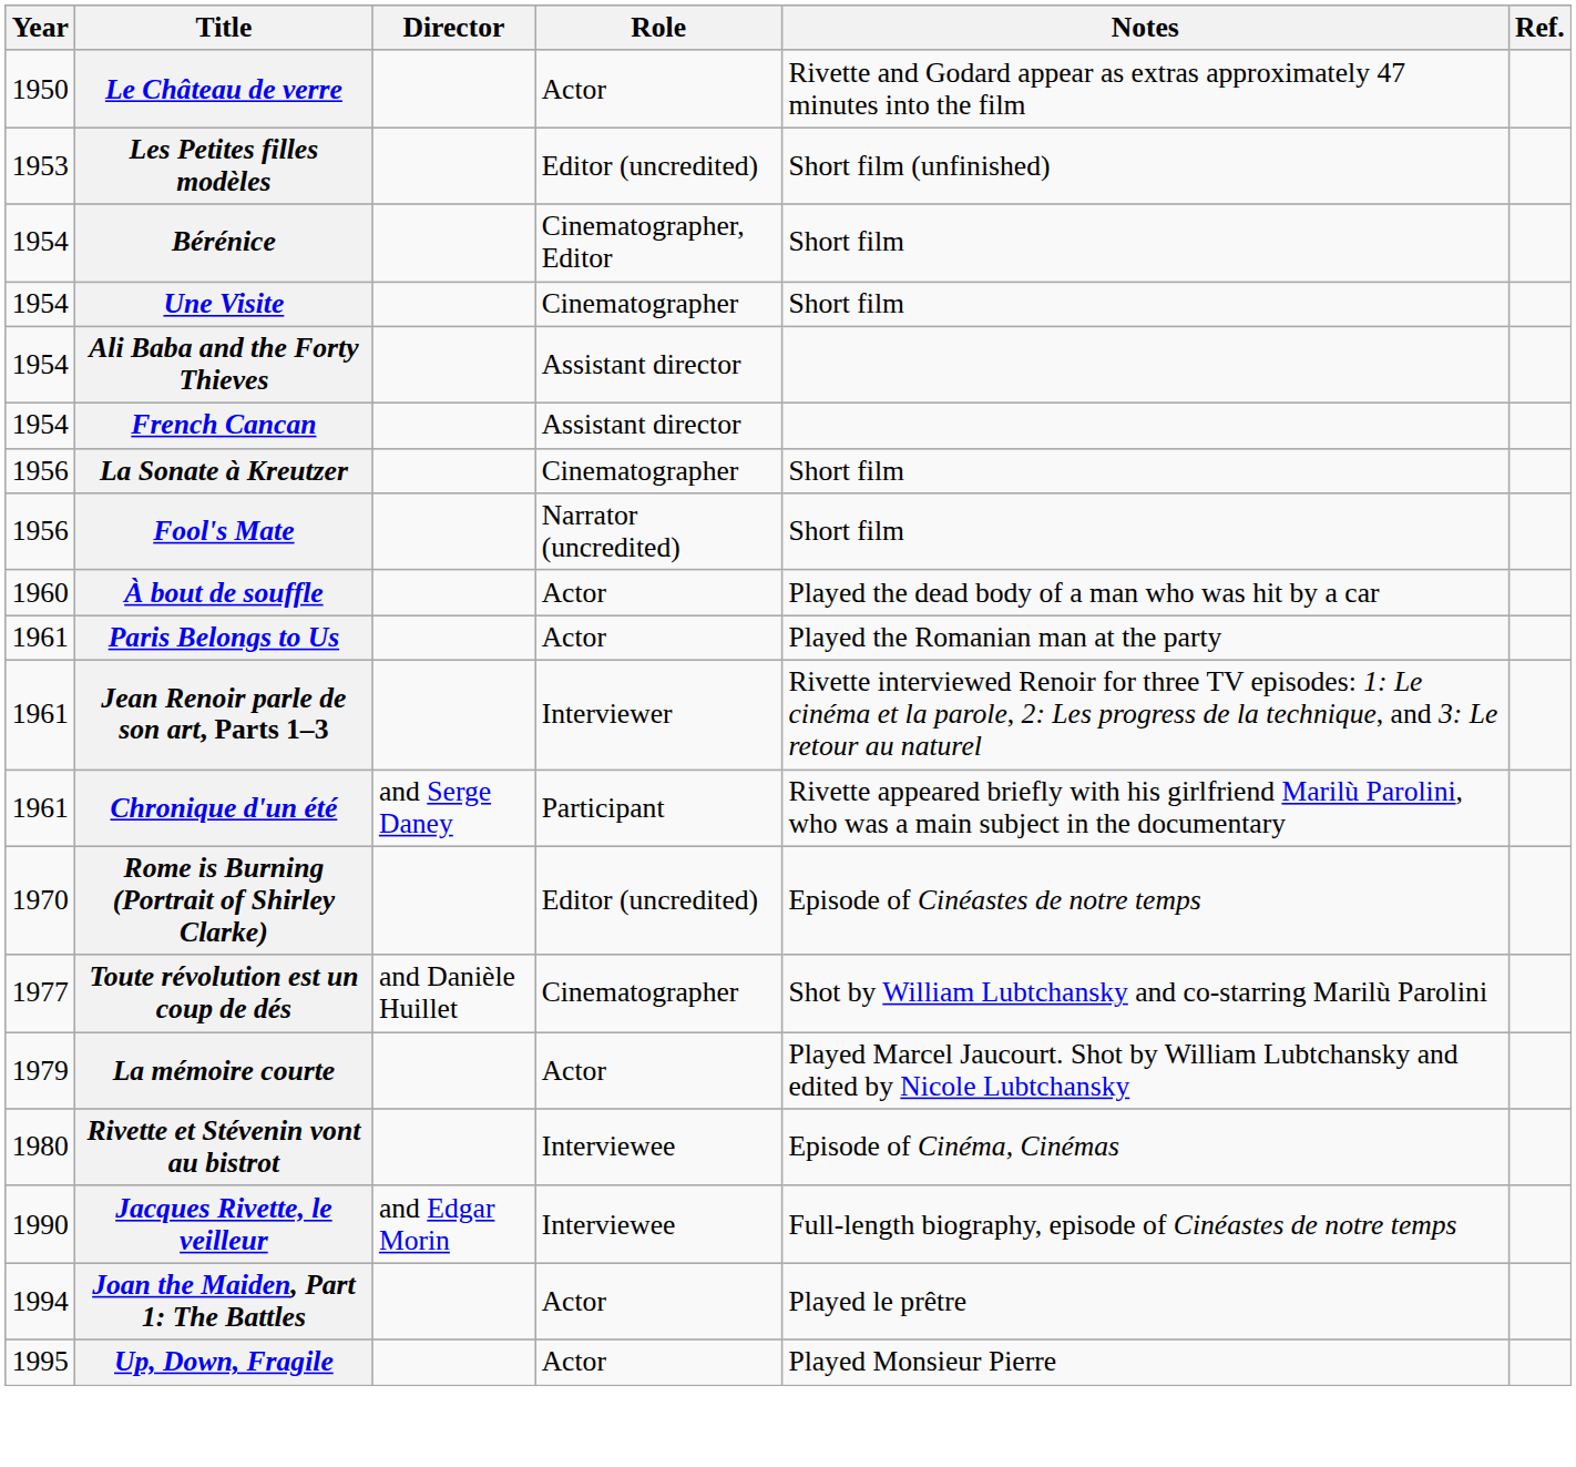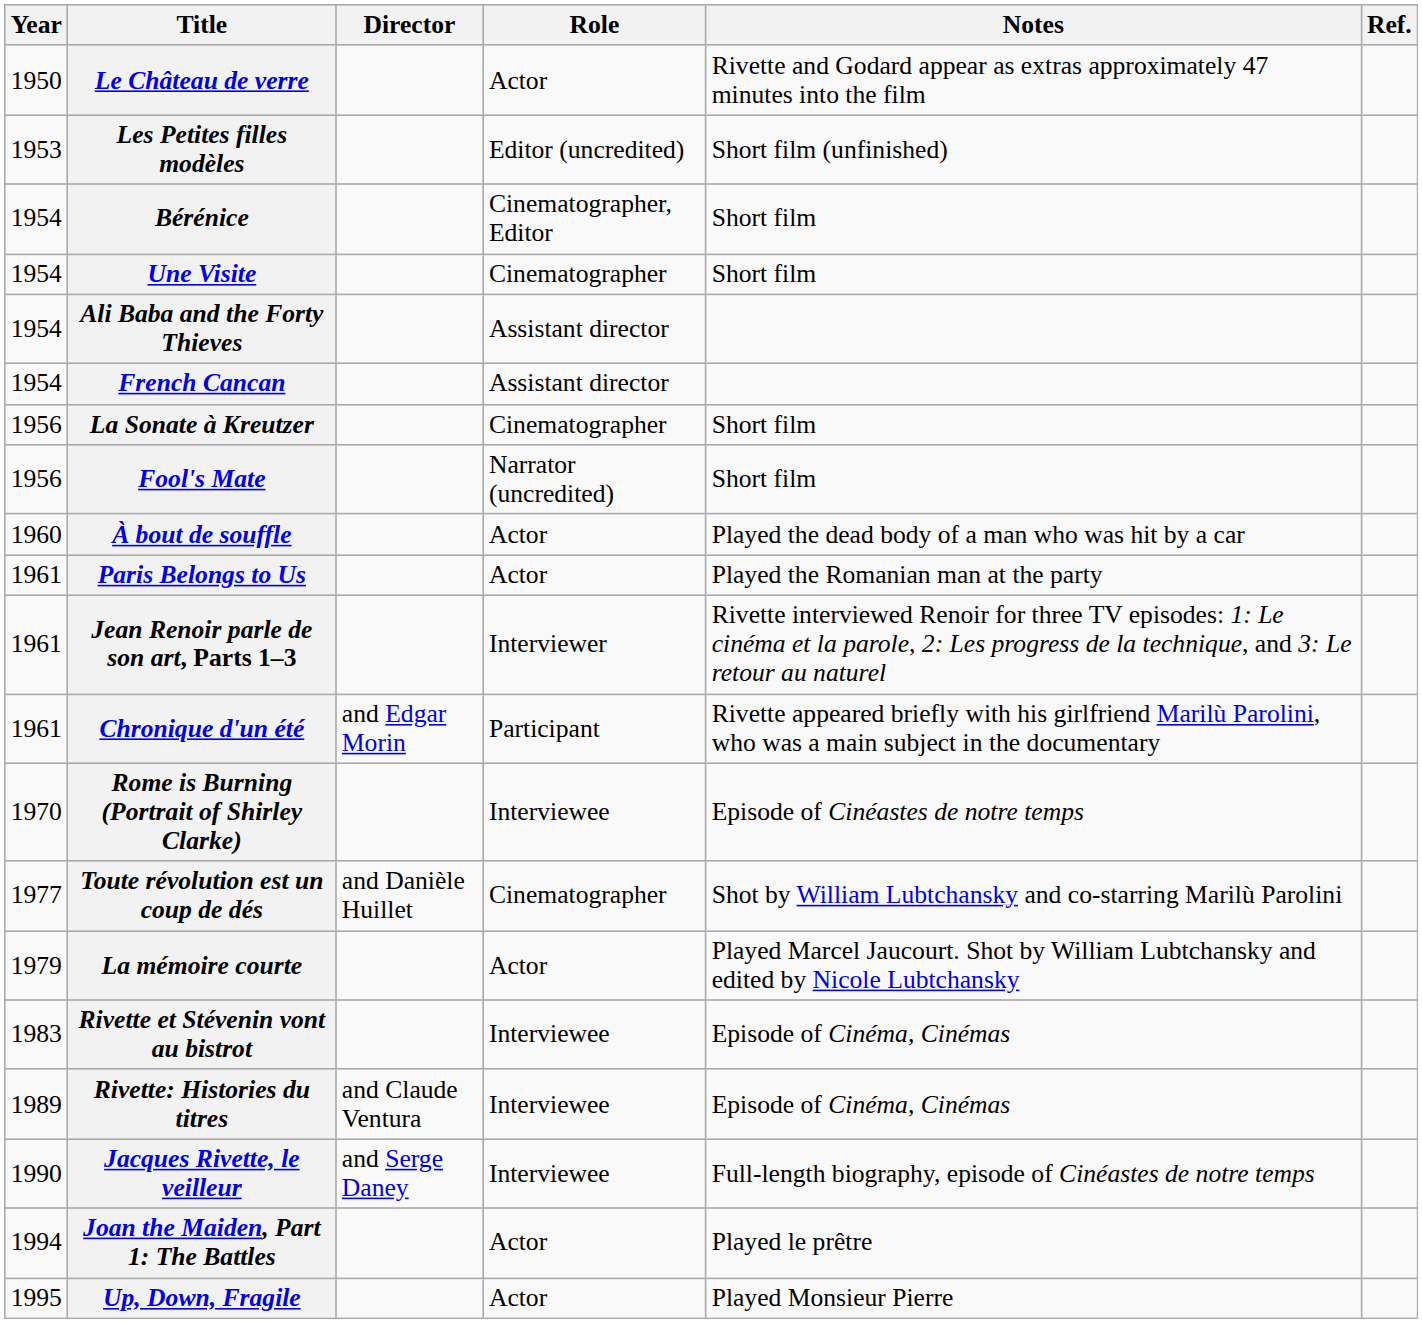 <table class="wikitable plainrowheaders sortable" style="width:100%;">
 <tr>
 <th scope="col">Year</th>
 <th scope="col">Title</th>
 <th scope="col">Director</th>
 <th scope="col">Role</th>
 <th scope="col" class="unsortable">Notes</th>
 <th scope="col" class="unsortable">Ref.</th>
 </tr>
 <tr>
 <td align="center">1950</td>
 <th scope="row"><em><a href='#'>Le Château de verre</a></em></th>
 <td></td>
 <td>Actor</td>
 <td>Rivette and Godard appear as extras approximately 47 minutes into the film</td>
 <td></td>
 </tr>
 <tr>
 <td align="center">1953</td>
 <th scope="row"><em>Les Petites filles modèles</em></th>
 <td></td>
 <td>Editor (uncredited)</td>
 <td>Short film (unfinished)</td>
 <td></td>
 </tr>
 <tr>
 <td align="center">1954</td>
 <th scope="row"><em>Bérénice</em></th>
 <td></td>
 <td>Cinematographer, Editor</td>
 <td>Short film</td>
 <td></td>
 </tr>
 <tr>
 <td align="center">1954</td>
 <th scope="row"><em><a href='#'>Une Visite</a></em></th>
 <td></td>
 <td>Cinematographer</td>
 <td>Short film</td>
 <td></td>
 </tr>
 <tr>
 <td align="center">1954</td>
 <th scope="row"><em>Ali Baba and the Forty Thieves</em></th>
 <td></td>
 <td>Assistant director</td>
 <td></td>
 <td></td>
 </tr>
 <tr>
 <td align="center">1954</td>
 <th scope="row"><em><a href='#'>French Cancan</a></em></th>
 <td></td>
 <td>Assistant director</td>
 <td></td>
 <td></td>
 </tr>
 <tr>
 <td align="center">1956</td>
 <th scope="row"><em>La Sonate à Kreutzer</em></th>
 <td></td>
 <td>Cinematographer</td>
 <td>Short film</td>
 <td></td>
 </tr>
 <tr>
 <td align="center">1956</td>
 <th scope="row"><em><a href='#'>Fool's Mate</a></em></th>
 <td></td>
 <td>Narrator (uncredited)</td>
 <td>Short film</td>
 <td></td>
 </tr>
 <tr>
 <td align="center">1960</td>
 <th scope="row"><em><a href='#'>À bout de souffle</a></em></th>
 <td></td>
 <td>Actor</td>
 <td>Played the dead body of a man who was hit by a car</td>
 <td></td>
 </tr>
 <tr>
 <td align="center">1961</td>
 <th scope="row"><em><a href='#'>Paris Belongs to Us</a></em></th>
 <td></td>
 <td>Actor</td>
 <td>Played the Romanian man at the party</td>
 <td></td>
 </tr>
 <tr>
 <td align="center">1961</td>
 <th scope="row"><em>Jean Renoir parle de son art</em>, Parts 1–3</th>
 <td></td>
 <td>Interviewer</td>
 <td>Rivette interviewed Renoir for three TV episodes: <em>1: Le cinéma et la parole</em>, <em>2: Les progress de la technique</em>, and <em>3: Le retour au naturel</em></td>
 <td></td>
 </tr>
 <tr>
 <td align="center">1961</td>
 <th scope="row"><em><a href='#'>Chronique d'un été</a></em></th>
-<td> and <a href='#'>Serge Daney</a></td>
+<td> and <a href='#'>Edgar Morin</a></td>
 <td>Participant</td>
 <td>Rivette appeared briefly with his girlfriend <a href='#'>Marilù Parolini</a>, who was a main subject in the documentary</td>
 <td></td>
 </tr>
 <tr>
 <td align="center">1970</td>
 <th scope="row"><em>Rome is Burning (Portrait of Shirley Clarke)</em></th>
 <td></td>
-<td>Editor (uncredited)</td>
+<td>Interviewee</td>
 <td>Episode of <em>Cinéastes de notre temps</em></td>
 <td></td>
 </tr>
 <tr>
 <td align="center">1977</td>
 <th scope="row"><em>Toute révolution est un coup de dés</em></th>
 <td> and Danièle Huillet</td>
 <td>Cinematographer</td>
 <td>Shot by <a href='#'>William Lubtchansky</a> and co-starring Marilù Parolini</td>
 <td></td>
 </tr>
 <tr>
 <td align="center">1979</td>
 <th scope="row"><em>La mémoire courte</em></th>
 <td></td>
 <td>Actor</td>
 <td>Played Marcel Jaucourt. Shot by William Lubtchansky and edited by <a href='#'>Nicole Lubtchansky</a></td>
 <td></td>
 </tr>
 <tr>
-<td align="center">1980</td>
+<td align="center">1983</td>
 <th scope="row"><em>Rivette et Stévenin vont au bistrot</em></th>
 <td></td>
 <td>Interviewee</td>
 <td>Episode of <em>Cinéma, Cinémas</em></td>
 <td></td>
 </tr>
 <tr>
+<td align="center">1989</td>
+<th scope="row"><em>Rivette: Histories du titres</em></th>
+<td> and Claude Ventura</td>
+<td>Interviewee</td>
+<td>Episode of <em>Cinéma, Cinémas</em></td>
+<td></td>
+</tr>
+<tr>
 <td align="center">1990</td>
 <th scope="row"><em><a href='#'>Jacques Rivette, le veilleur</a></em></th>
-<td> and <a href='#'>Edgar Morin</a></td>
+<td> and <a href='#'>Serge Daney</a></td>
 <td>Interviewee</td>
 <td>Full-length biography, episode of <em>Cinéastes de notre temps</em></td>
 <td></td>
 </tr>
 <tr>
 <td align="center">1994</td>
 <th scope="row"><em><a href='#'>Joan the Maiden</a>, Part 1: The Battles</em></th>
 <td></td>
 <td>Actor</td>
 <td>Played le prêtre</td>
 <td></td>
 </tr>
 <tr>
 <td align="center">1995</td>
 <th scope="row"><em><a href='#'>Up, Down, Fragile</a></em></th>
 <td></td>
 <td>Actor</td>
 <td>Played Monsieur Pierre</td>
 <td></td>
 </tr>
 </table>
